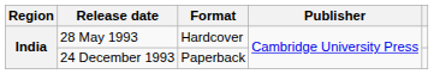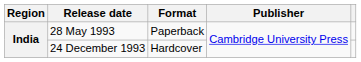 <table class="wikitable plainrowheaders">
 <tr>
 <th scope="col">Region</th>
 <th scope="col">Release date</th>
 <th scope="col">Format</th>
 <th scope="col">Publisher</th>
 <th></th>
 </tr>
 <tr>
 <th scope="row" rowspan="2">India</th>
 <td>28 May 1993</td>
-<td>Hardcover</td>
+<td>Paperback</td>
 <td rowspan="2"><a href='#'>Cambridge University Press</a></td>
 <td style="text-align: center;"></td>
 </tr>
 <tr>
 <td>24 December 1993</td>
-<td>Paperback</td>
+<td>Hardcover</td>
 <td style="text-align: center;"></td>
 </tr>
 </table>
